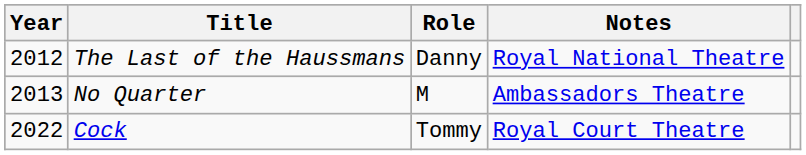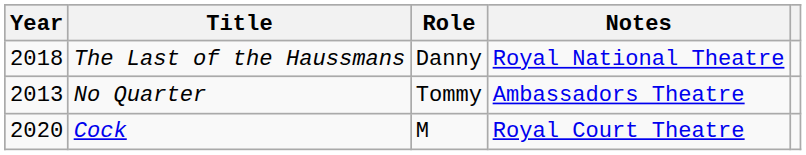 <table class="wikitable sortable">
 <tr>
 <th>Year</th>
 <th>Title</th>
 <th>Role</th>
 <th class="unsortable">Notes</th>
 <th class="unsortable"></th>
 </tr>
 <tr>
-<td>2012</td>
+<td>2018</td>
 <td><em>The Last of the Haussmans</em></td>
 <td>Danny</td>
 <td><a href='#'>Royal National Theatre</a></td>
 <td align="center"></td>
 </tr>
 <tr>
 <td>2013</td>
 <td><em>No Quarter</em></td>
-<td>M</td>
+<td>Tommy</td>
 <td><a href='#'>Ambassadors Theatre</a></td>
 <td align="center"></td>
 </tr>
 <tr>
-<td>2022</td>
+<td>2020</td>
 <td><em><a href='#'>Cock</a></em></td>
-<td>Tommy</td>
+<td>M</td>
 <td><a href='#'>Royal Court Theatre</a></td>
 <td align="center"></td>
 </tr>
 </table>
